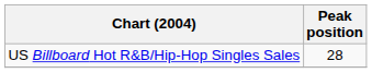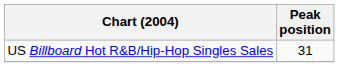 <table class="wikitable">
 <tr>
 <th>Chart (2004)</th>
 <th>Peak<br>position</th>
 </tr>
 <tr>
 <td>US <a href='#'><em>Billboard</em> Hot R&B/Hip-Hop Singles Sales</a></td>
-<td align="center">28</td>
+<td align="center">31</td>
 </tr>
 <tr>
 </tr>
 </table>
